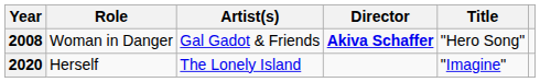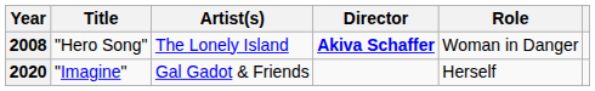 <table class="wikitable plainrowheaders" style="text-align: margin;">
 <tr>
 <th scope="col">Year</th>
-<th scope="col">Role</th>
+<th scope="col">Title</th>
 <th scope="col">Artist(s)</th>
 <th scope="col">Director</th>
-<th scope="col">Title</th>
+<th scope="col">Role</th>
 <th scope="col" class="unsortable"></th>
 </tr>
 <tr>
 <th scope="row">2008</th>
+<td>"Hero Song"</td>
+<td><a href='#'>The Lonely Island</a></td>
+<td><strong><a href='#'>Akiva Schaffer</a></strong></td>
 <td>Woman in Danger</td>
-<td><a href='#'>Gal Gadot</a> & Friends</td>
-<td><strong><a href='#'>Akiva Schaffer</a></strong></td>
-<td>"Hero Song"</td>
 <td style="text-align:center;"></td>
 </tr>
 <tr>
 <th scope="row">2020</th>
+<td>"<a href='#'>Imagine</a>"</td>
+<td><a href='#'>Gal Gadot</a> & Friends</td>
+<td></td>
 <td>Herself</td>
-<td><a href='#'>The Lonely Island</a></td>
-<td></td>
-<td>"<a href='#'>Imagine</a>"</td>
 <td style="text-align:center;"></td>
 </tr>
 </table>
